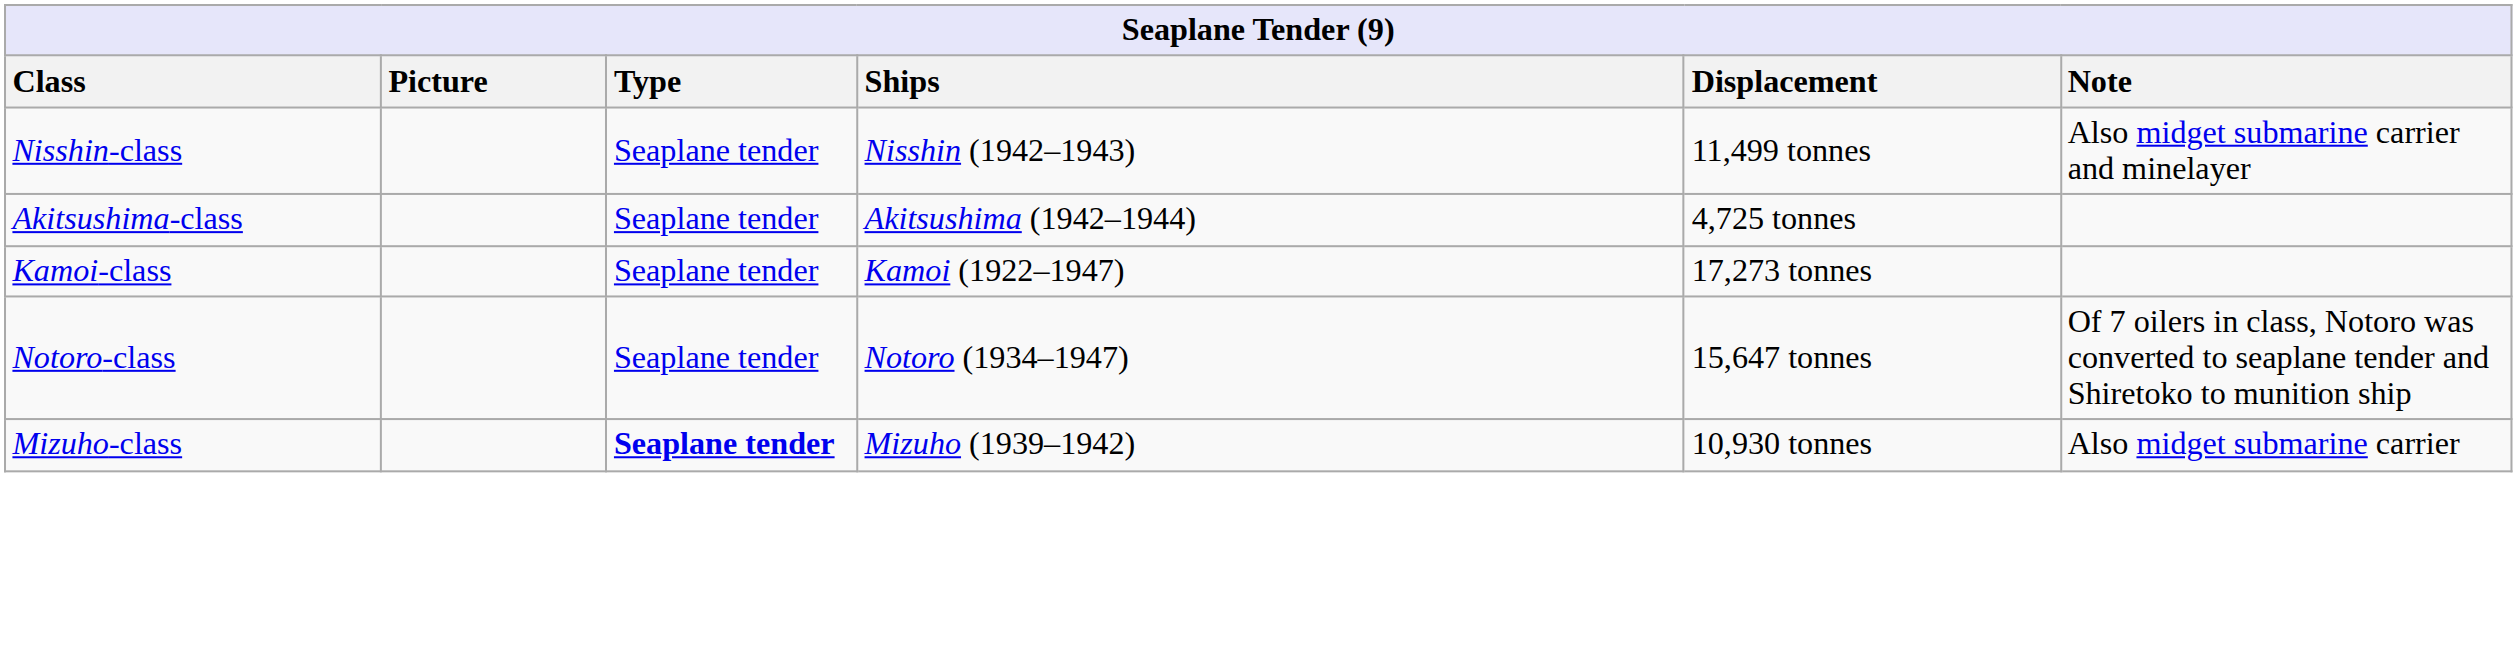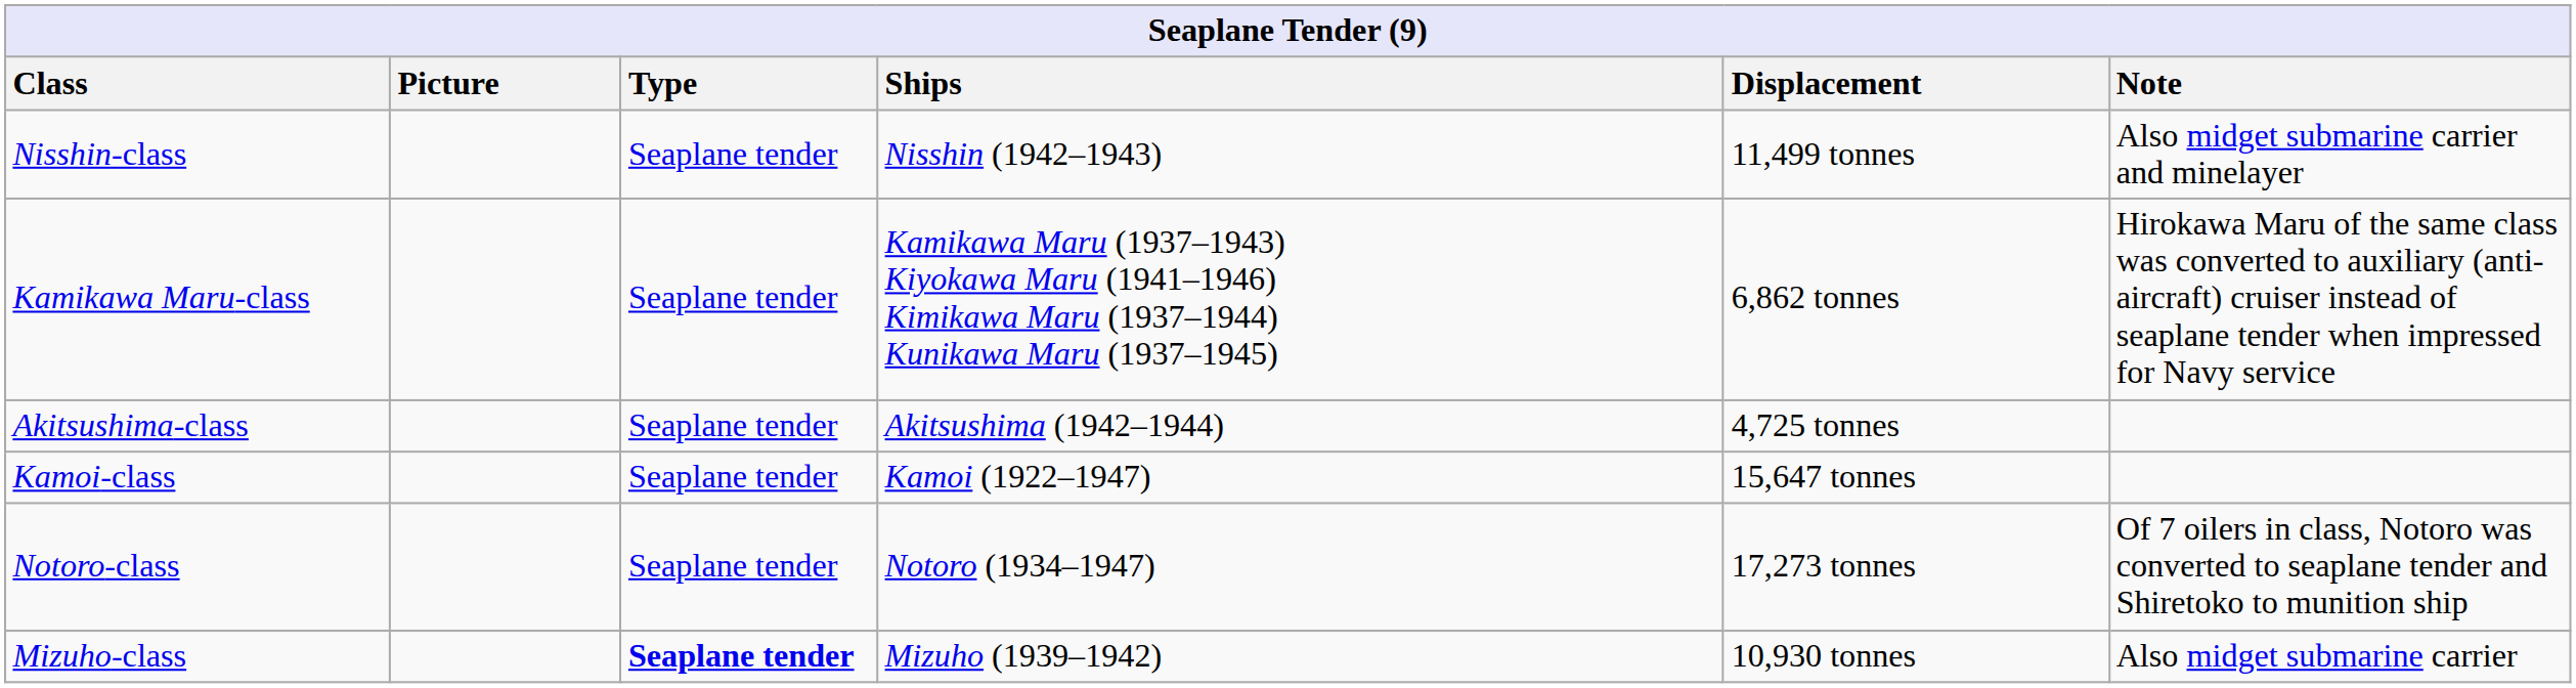 <table class="wikitable sortable">
 <tr>
 <th colspan="6" style="background: lavender;">Seaplane Tender (9)</th>
 </tr>
 <tr>
 <th style="text-align:left; width:15%;">Class</th>
 <th style="text-align:left; width:9%;">Picture</th>
 <th style="text-align:left; width:10%;">Type</th>
 <th style="text-align:left; width:33%;">Ships</th>
 <th style="text-align:left; width:15%;">Displacement</th>
 <th style="text-align:left; width:20%;">Note</th>
 </tr>
 <tr>
 <td><a href='#'><em>Nisshin</em>-class</a></td>
 <td></td>
 <td><a href='#'>Seaplane tender</a></td>
 <td><em><a href='#'>Nisshin</a></em> (1942–1943)</td>
 <td>11,499 tonnes</td>
 <td>Also <a href='#'>midget submarine</a> carrier and minelayer</td>
 </tr>
 <tr>
+<td><a href='#'><em>Kamikawa Maru</em>-class</a></td>
+<td></td>
+<td><a href='#'>Seaplane tender</a></td>
+<td><em><a href='#'>Kamikawa Maru</a></em> (1937–1943)<br><em><a href='#'>Kiyokawa Maru</a></em> (1941–1946)<br><em><a href='#'>Kimikawa Maru</a></em> (1937–1944)<br><em><a href='#'>Kunikawa Maru</a></em> (1937–1945)</td>
+<td>6,862 tonnes</td>
+<td>Hirokawa Maru of the same class was converted to auxiliary (anti-aircraft) cruiser instead of seaplane tender when impressed for Navy service</td>
+</tr>
+<tr>
 <td><a href='#'><em>Akitsushima</em>-class</a></td>
 <td></td>
 <td><a href='#'>Seaplane tender</a></td>
 <td><em><a href='#'>Akitsushima</a></em> (1942–1944)</td>
 <td>4,725 tonnes</td>
 <td></td>
 </tr>
 <tr>
 <td><a href='#'><em>Kamoi</em>-class</a></td>
 <td></td>
 <td><a href='#'>Seaplane tender</a></td>
 <td><a href='#'><em>Kamoi</em></a> (1922–1947)</td>
-<td>17,273 tonnes</td>
+<td>15,647 tonnes</td>
 <td></td>
 </tr>
 <tr>
 <td><a href='#'><em>Notoro</em>-class</a></td>
 <td></td>
 <td><a href='#'>Seaplane tender</a></td>
 <td><a href='#'><em>Notoro</em></a> (1934–1947)</td>
-<td>15,647 tonnes</td>
+<td>17,273 tonnes</td>
 <td>Of 7 oilers in class, Notoro was converted to seaplane tender and Shiretoko to munition ship</td>
 </tr>
 <tr>
 <td><a href='#'><em>Mizuho</em>-class</a></td>
 <td></td>
 <td><strong><a href='#'>Seaplane tender</a></strong></td>
 <td><a href='#'><em>Mizuho</em></a> (1939–1942)</td>
 <td>10,930 tonnes</td>
 <td>Also <a href='#'>midget submarine</a> carrier</td>
 </tr>
 </table>
